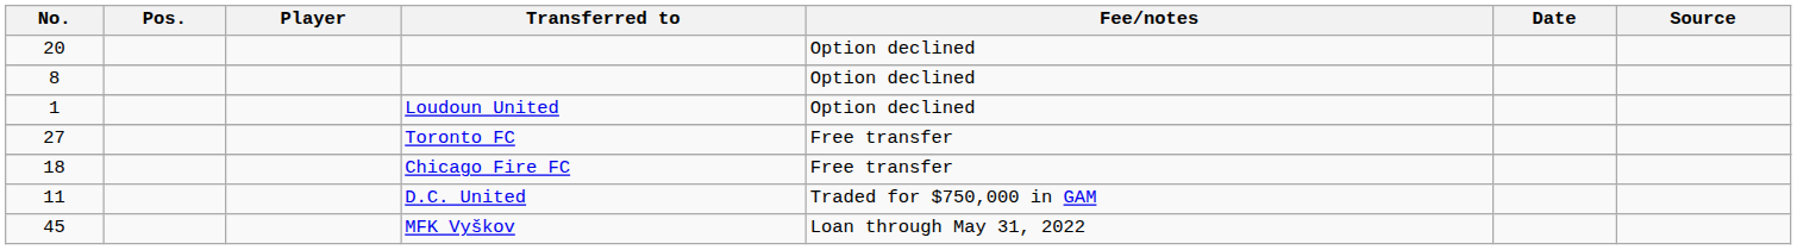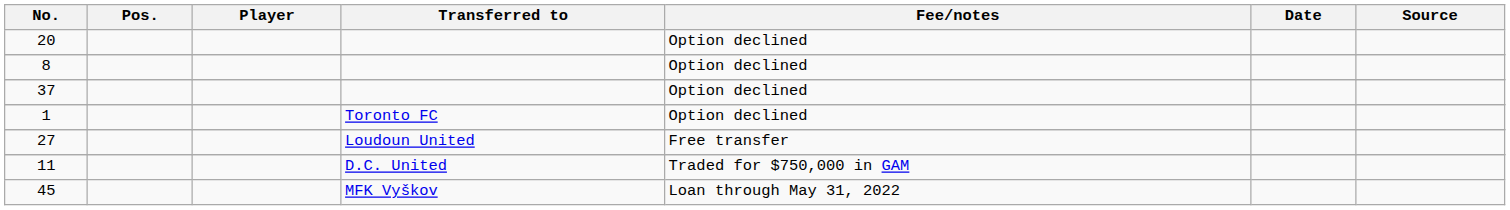 <table class="wikitable sortable" style="width:95%; text-align:center; font-size:95%; text-align:left;">
 <tr>
 <th>No.</th>
 <th><strong>Pos.</strong></th>
 <th><strong>Player</strong></th>
 <th><strong>Transferred to</strong></th>
 <th><strong>Fee/notes</strong></th>
 <th><strong>Date</strong></th>
 <th>Source</th>
 </tr>
 <tr>
 <td align=center>20</td>
 <td align=center></td>
 <td></td>
 <td></td>
 <td>Option declined</td>
 <td></td>
 <td></td>
 </tr>
 <tr>
 </tr>
 <tr>
 <td align=center>8</td>
 <td align=center></td>
 <td></td>
 <td></td>
 <td>Option declined</td>
 <td></td>
 <td></td>
 </tr>
 <tr>
 </tr>
 <tr>
+<td align=center>37</td>
+<td align=center></td>
+<td></td>
+<td></td>
+<td>Option declined</td>
+<td></td>
+<td></td>
+</tr>
+<tr>
 </tr>
 <tr>
 <td align=center>1</td>
 <td align=center></td>
 <td></td>
-<td> <a href='#'>Loudoun United</a></td>
+<td> <a href='#'>Toronto FC</a></td>
 <td>Option declined</td>
 <td></td>
 <td></td>
 </tr>
 <tr>
 </tr>
 <tr>
 <td align=center>27</td>
 <td align=center></td>
 <td></td>
-<td> <a href='#'>Toronto FC</a></td>
+<td> <a href='#'>Loudoun United</a></td>
 <td>Free transfer</td>
 <td></td>
 <td></td>
 </tr>
 <tr>
-</tr>
-<tr>
-<td align=center>18</td>
-<td align=center></td>
-<td></td>
-<td> <a href='#'>Chicago Fire FC</a></td>
-<td>Free transfer</td>
-<td></td>
-<td></td>
 </tr>
 <tr>
 <td align=center>11</td>
 <td align=center></td>
 <td></td>
 <td> <a href='#'>D.C. United</a></td>
 <td>Traded for $750,000 in <a href='#'>GAM</a></td>
 <td></td>
 <td></td>
 </tr>
 <tr>
 <td align=center>45</td>
 <td align=center></td>
 <td></td>
 <td> <a href='#'>MFK Vyškov</a></td>
 <td>Loan through May 31, 2022</td>
 <td></td>
 <td></td>
 </tr>
 </table>
